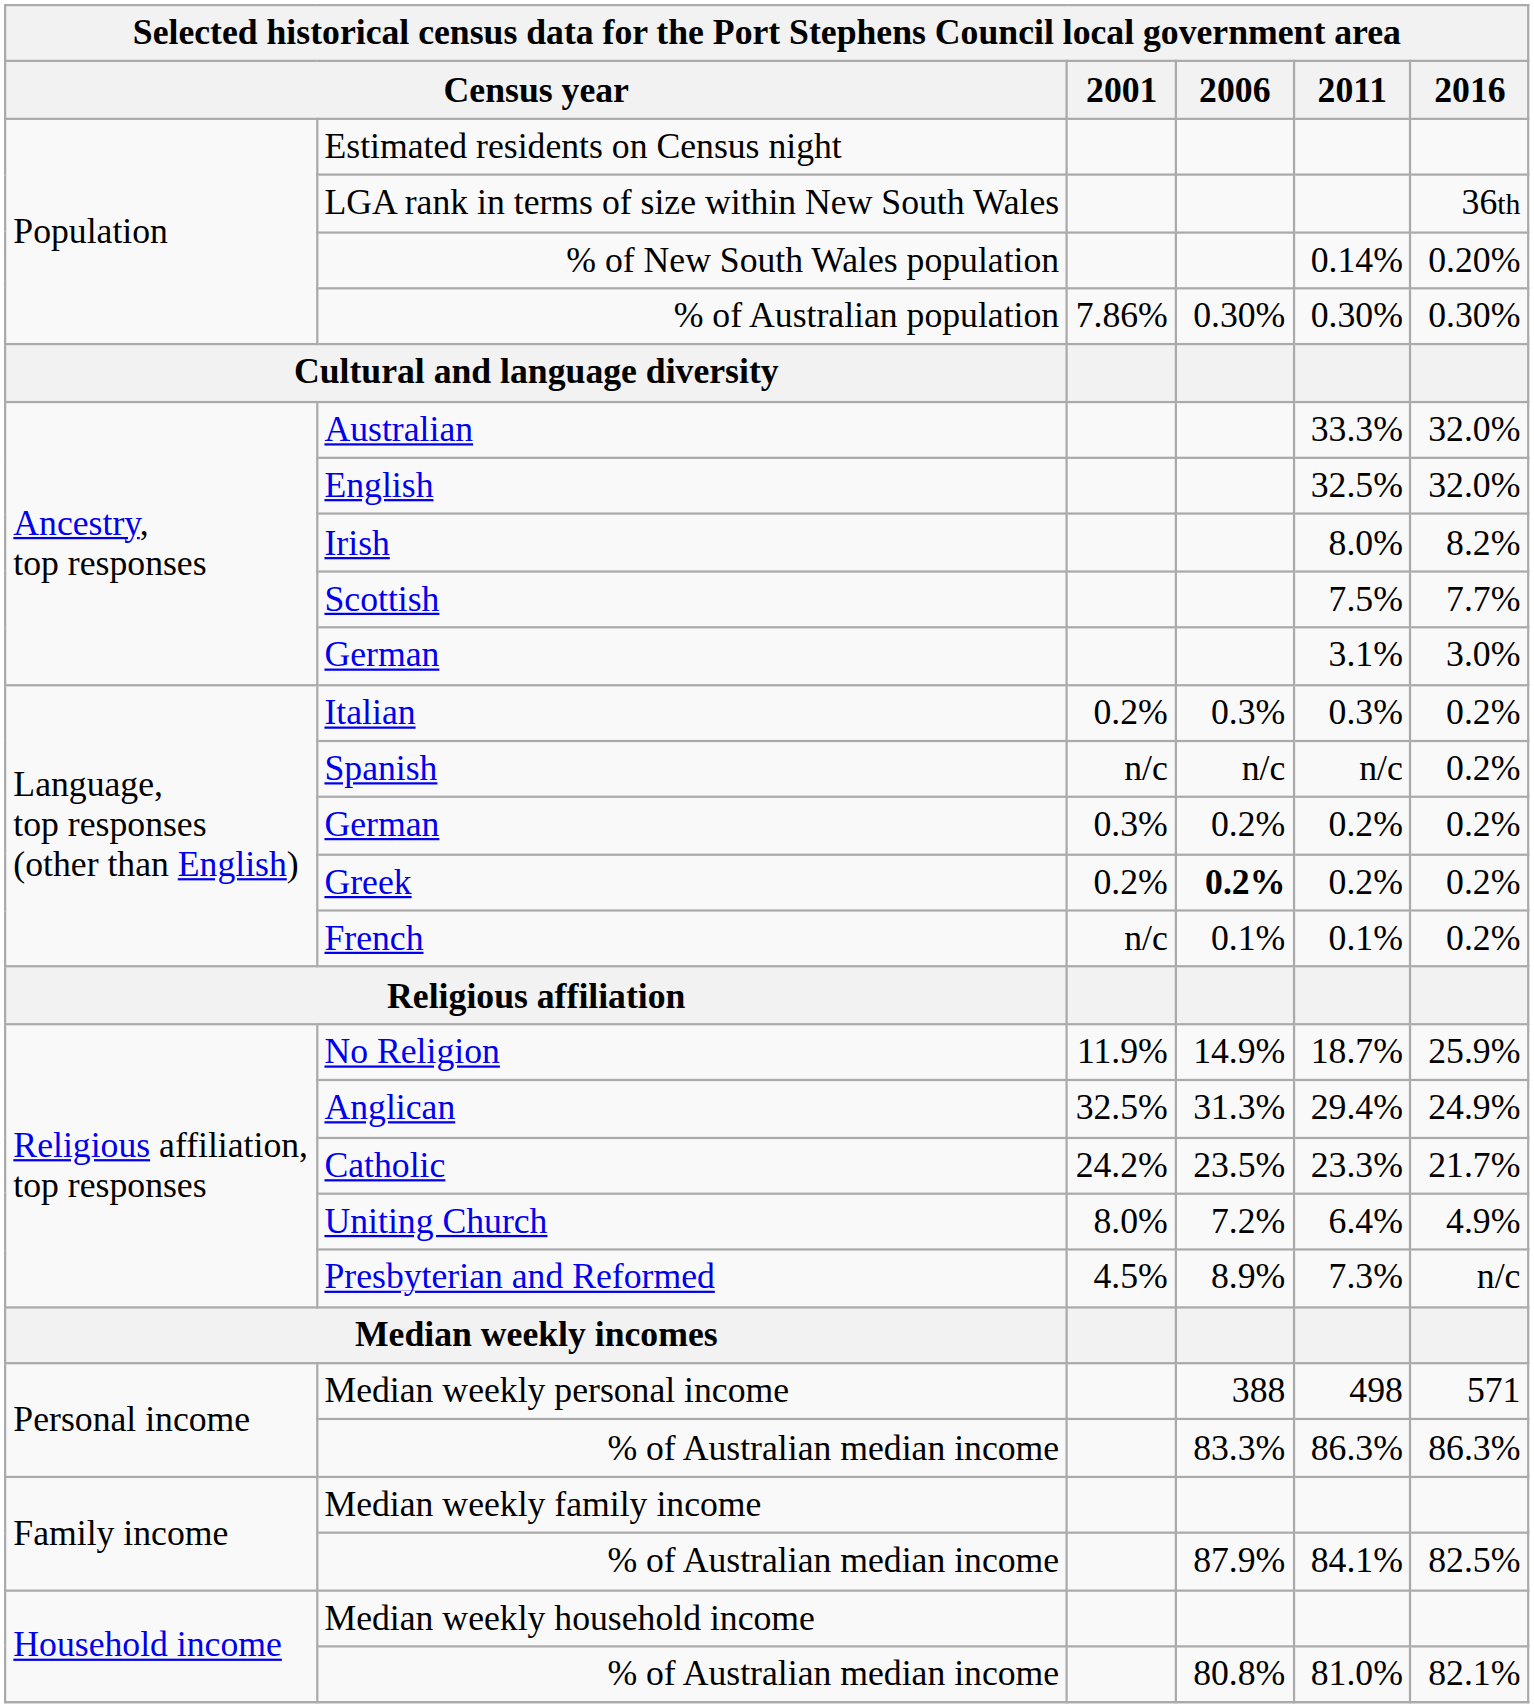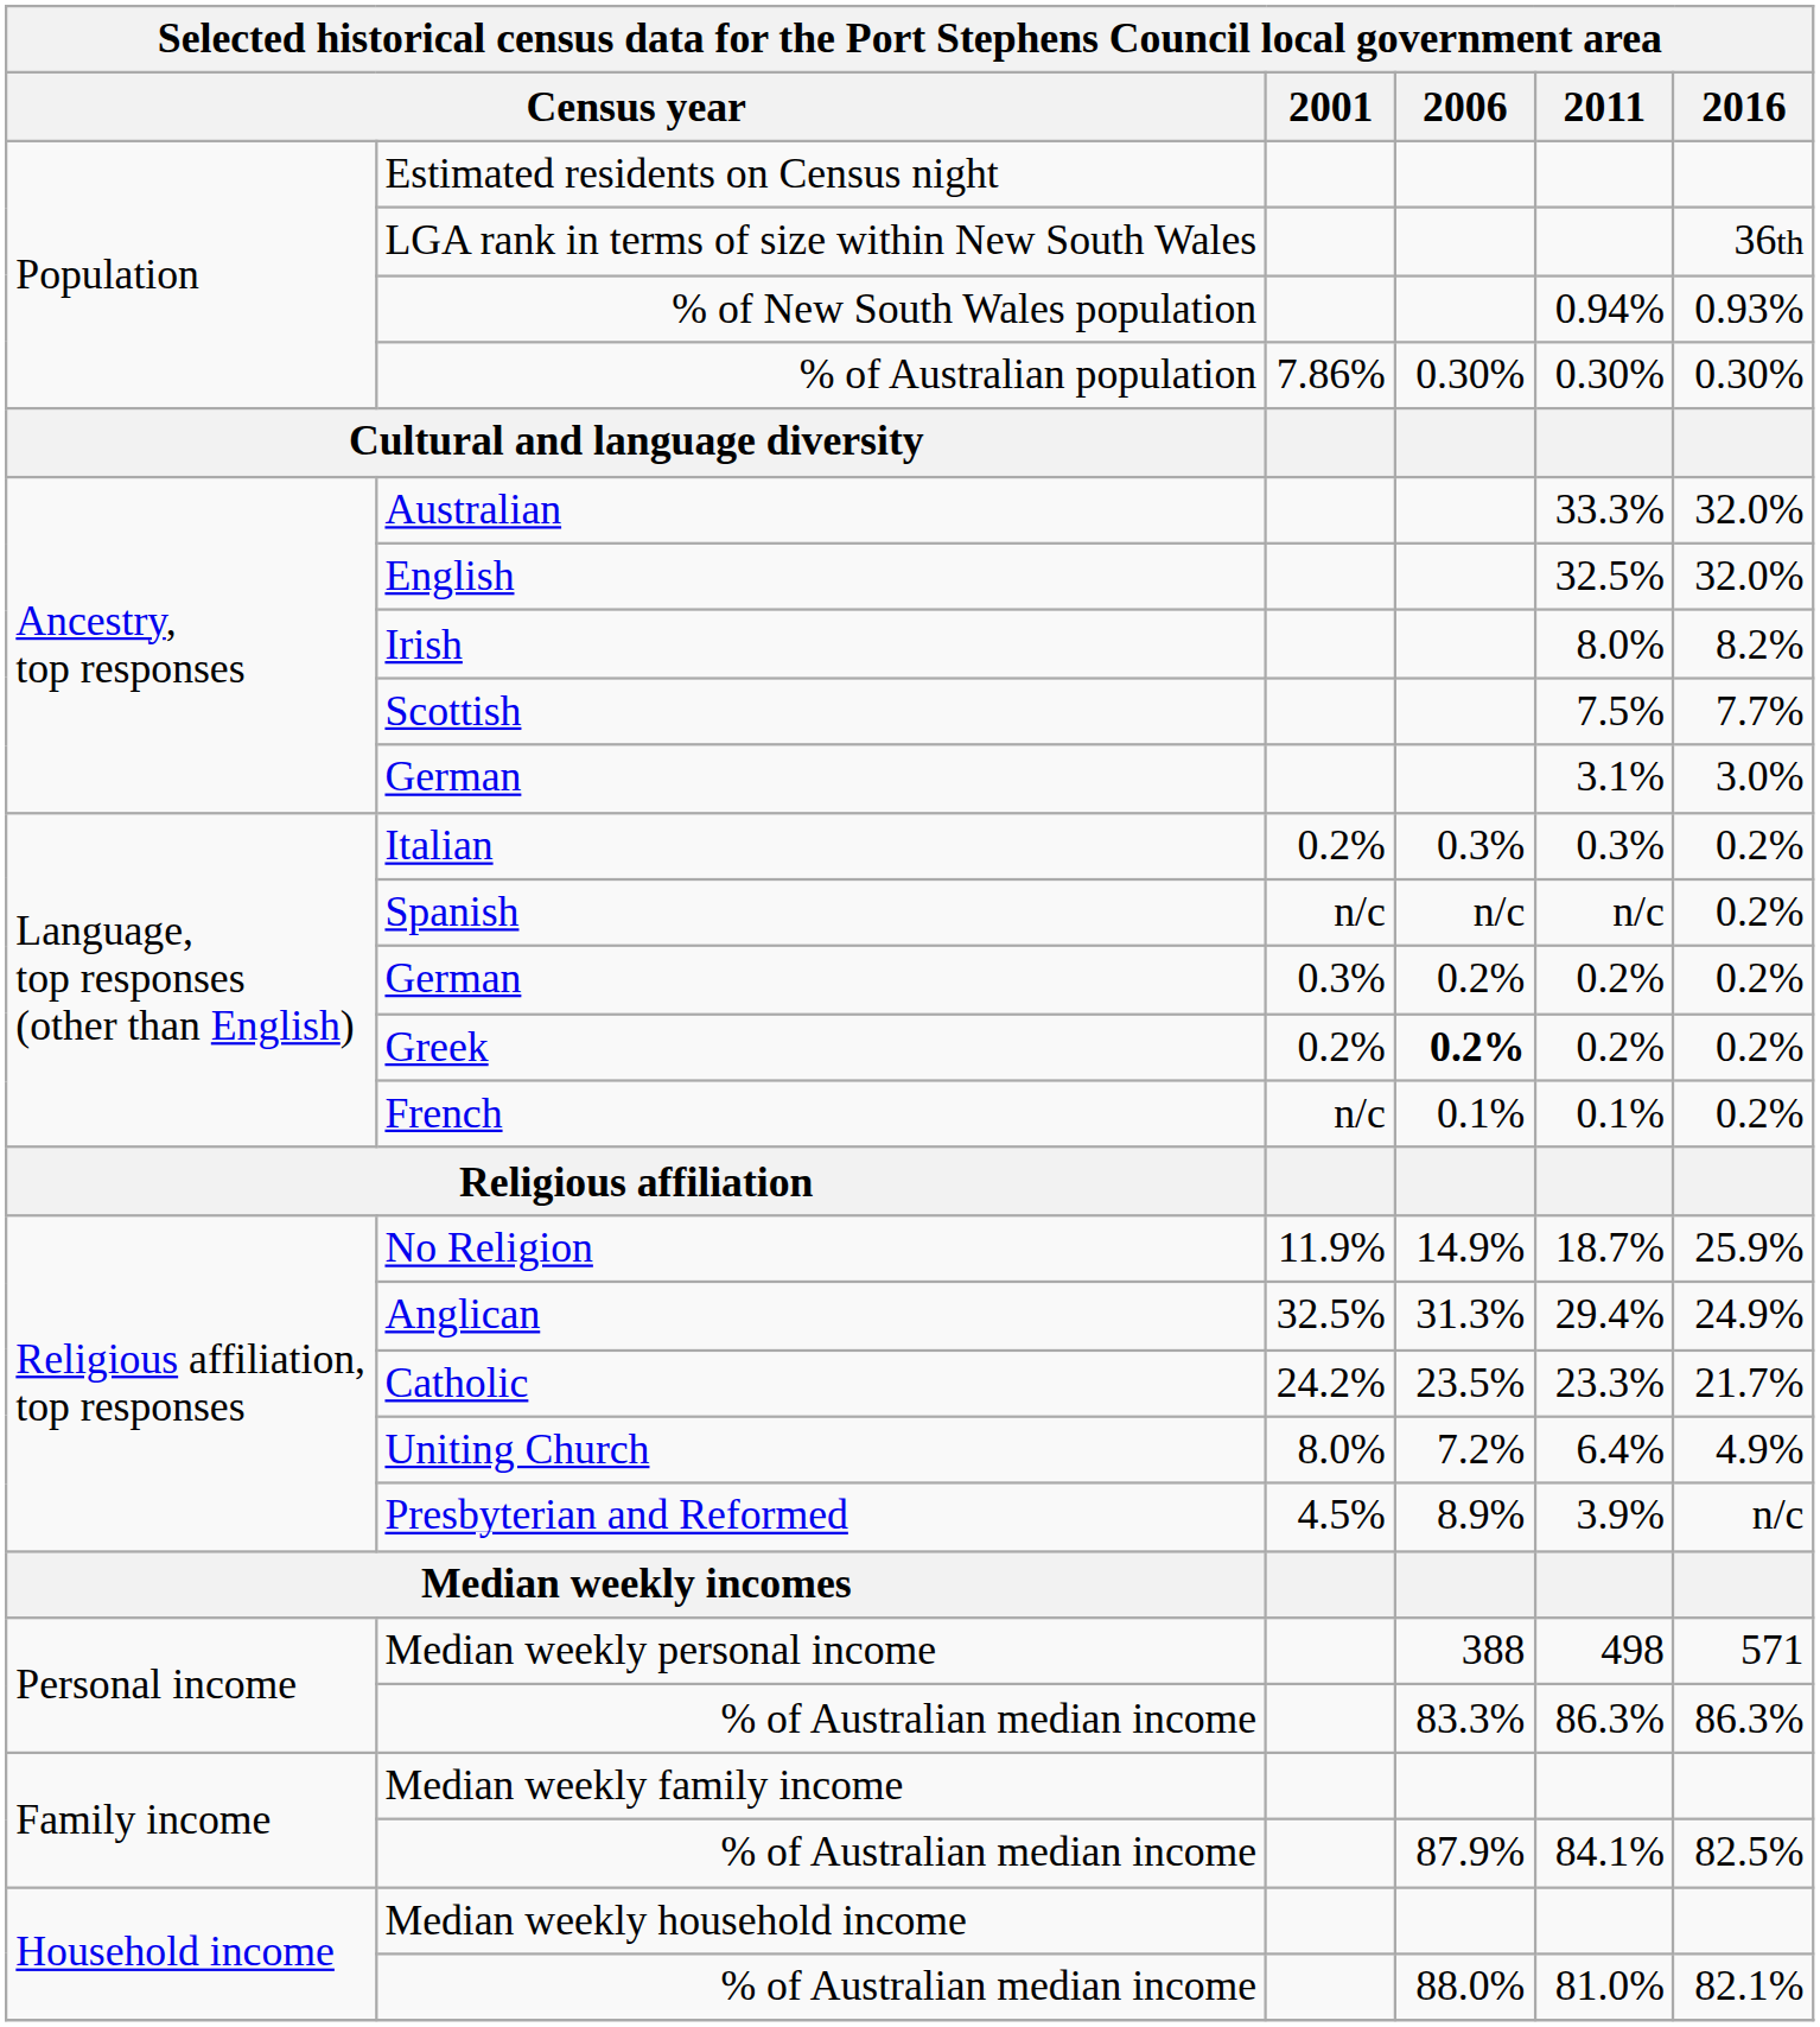 <table class="wikitable">
 <tr>
 <th colspan=7>Selected historical census data for the Port Stephens Council local government area</th>
 </tr>
 <tr>
 <th colspan=3>Census year</th>
 <th>2001</th>
 <th>2006</th>
 <th>2011</th>
 <th>2016</th>
 </tr>
 <tr>
 <td rowspan=4 colspan="2">Population</td>
 <td>Estimated residents on Census night</td>
 <td align="right"></td>
 <td align="right"></td>
 <td align="right"></td>
 <td align="right"></td>
 </tr>
 <tr>
 <td align="right">LGA rank in terms of size within New South Wales</td>
 <td align="right"></td>
 <td align="right"></td>
 <td align="right"></td>
 <td align="right">36<small>th</small></td>
 </tr>
 <tr>
 <td align="right">% of New South Wales population</td>
 <td align="right"></td>
 <td align="right"></td>
-<td align="right">0.14%</td>
-<td align="right"> 0.20%</td>
+<td align="right">0.94%</td>
+<td align="right"> 0.93%</td>
 </tr>
 <tr>
 <td align="right">% of Australian population</td>
 <td align="right">7.86%</td>
 <td align="right"> 0.30%</td>
 <td align="right"> 0.30%</td>
 <td align="right"> 0.30%</td>
 </tr>
 <tr>
 <th colspan=3>Cultural and language diversity</th>
 <th></th>
 <th></th>
 <th></th>
 <th></th>
 </tr>
 <tr>
 <td rowspan=5 colspan=2><a href='#'>Ancestry</a>,<br>top responses</td>
 <td><a href='#'>Australian</a></td>
 <td align="right"></td>
 <td align="right"></td>
 <td align="right">33.3%</td>
 <td align="right"> 32.0%</td>
 </tr>
 <tr>
 <td><a href='#'>English</a></td>
 <td align="right"></td>
 <td align="right"></td>
 <td align="right">32.5%</td>
 <td align="right"> 32.0%</td>
 </tr>
 <tr>
 <td><a href='#'>Irish</a></td>
 <td align="right"></td>
 <td align="right"></td>
 <td align="right">8.0%</td>
 <td align="right"> 8.2%</td>
 </tr>
 <tr>
 <td><a href='#'>Scottish</a></td>
 <td align="right"></td>
 <td align="right"></td>
 <td align="right">7.5%</td>
 <td align="right"> 7.7%</td>
 </tr>
 <tr>
 <td><a href='#'>German</a></td>
 <td align="right"></td>
 <td align="right"></td>
 <td align="right">3.1%</td>
 <td align="right"> 3.0%</td>
 </tr>
 <tr>
 <td rowspan=5 colspan=2>Language,<br>top responses<br>(other than <a href='#'>English</a>)</td>
 <td><a href='#'>Italian</a></td>
 <td align="right">0.2%</td>
 <td align="right"> 0.3%</td>
 <td align="right"> 0.3%</td>
 <td align="right"> 0.2%</td>
 </tr>
 <tr>
 <td><a href='#'>Spanish</a></td>
 <td align="right">n/c</td>
 <td align="right"> n/c</td>
 <td align="right"> n/c</td>
 <td align="right"> 0.2%</td>
 </tr>
 <tr>
 <td><a href='#'>German</a></td>
 <td align="right">0.3%</td>
 <td align="right"> 0.2%</td>
 <td align="right"> 0.2%</td>
 <td align="right"> 0.2%</td>
 </tr>
 <tr>
 <td><a href='#'>Greek</a></td>
 <td align="right">0.2%</td>
 <td align="right"><strong> 0.2%</strong></td>
 <td align="right"> 0.2%</td>
 <td align="right"> 0.2%</td>
 </tr>
 <tr>
 <td><a href='#'>French</a></td>
 <td align="right">n/c</td>
 <td align="right"> 0.1%</td>
 <td align="right"> 0.1%</td>
 <td align="right"> 0.2%</td>
 </tr>
 <tr>
 <th colspan=3>Religious affiliation</th>
 <th></th>
 <th></th>
 <th></th>
 <th></th>
 </tr>
 <tr>
 <td rowspan=5 colspan=2><a href='#'>Religious</a> affiliation,<br>top responses</td>
 <td><a href='#'>No Religion</a></td>
 <td align="right">11.9%</td>
 <td align="right"> 14.9%</td>
 <td align="right"> 18.7%</td>
 <td align="right"> 25.9%</td>
 </tr>
 <tr>
 <td><a href='#'>Anglican</a></td>
 <td align="right">32.5%</td>
 <td align="right"> 31.3%</td>
 <td align="right"> 29.4%</td>
 <td align="right"> 24.9%</td>
 </tr>
 <tr>
 <td><a href='#'>Catholic</a></td>
 <td align="right">24.2%</td>
 <td align="right"> 23.5%</td>
 <td align="right"> 23.3%</td>
 <td align="right"> 21.7%</td>
 </tr>
 <tr>
 <td><a href='#'>Uniting Church</a></td>
 <td align="right">8.0%</td>
 <td align="right"> 7.2%</td>
 <td align="right"> 6.4%</td>
 <td align="right"> 4.9%</td>
 </tr>
 <tr>
 <td><a href='#'>Presbyterian and Reformed</a></td>
 <td align="right">4.5%</td>
 <td align="right"> 8.9%</td>
-<td align="right"> 7.3%</td>
+<td align="right"> 3.9%</td>
 <td align="right"> n/c</td>
 </tr>
 <tr>
 <th colspan=3>Median weekly incomes</th>
 <th></th>
 <th></th>
 <th></th>
 <th></th>
 </tr>
 <tr>
 <td rowspan=2 colspan=2>Personal income</td>
 <td>Median weekly personal income</td>
 <td align="right"></td>
 <td align="right">388</td>
 <td align="right">498</td>
 <td align="right">571</td>
 </tr>
 <tr>
 <td align="right">% of Australian median income</td>
 <td align="right"></td>
 <td align="right">83.3%</td>
 <td align="right"> 86.3%</td>
 <td align="right"> 86.3%</td>
 </tr>
 <tr>
 <td rowspan=2 colspan=2>Family income</td>
 <td>Median weekly family income</td>
 <td align="right"></td>
 <td align="right"></td>
 <td align="right"></td>
 <td align="right"></td>
 </tr>
 <tr>
 <td align="right">% of Australian median income</td>
 <td align="right"></td>
 <td align="right">87.9%</td>
 <td align="right"> 84.1%</td>
 <td align="right"> 82.5%</td>
 </tr>
 <tr>
 <td rowspan=2 colspan=2><a href='#'>Household income</a></td>
 <td>Median weekly household income</td>
 <td align="right"></td>
 <td align="right"></td>
 <td align="right"></td>
 <td align="right"></td>
 </tr>
 <tr>
 <td align="right">% of Australian median income</td>
 <td align="right"></td>
-<td align="right">80.8%</td>
+<td align="right">88.0%</td>
 <td align="right"> 81.0%</td>
 <td align="right"> 82.1%</td>
 </tr>
 <tr>
 </tr>
 </table>
